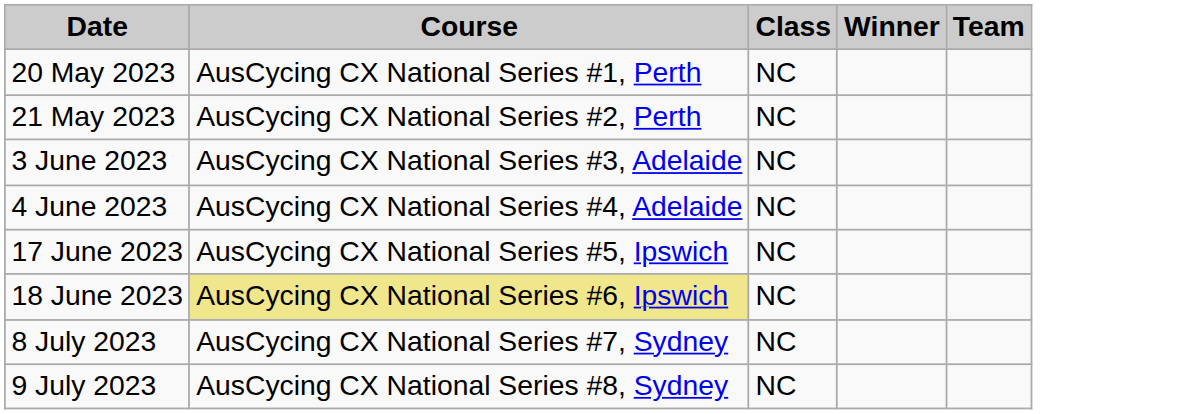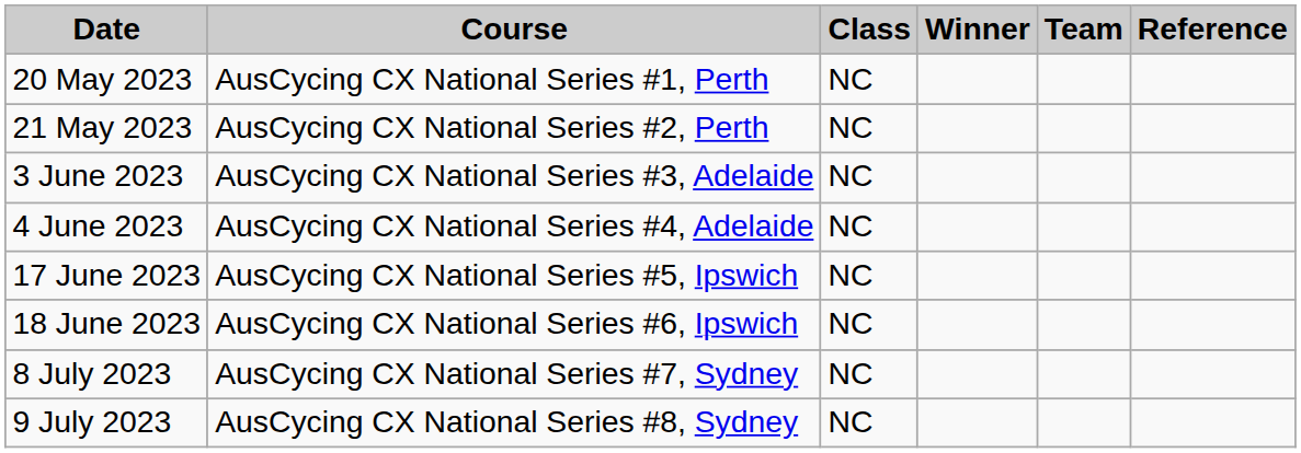 <table class="wikitable sortable alternance ">
 <tr>
 <th scope="col" style="background-color:#CCCCCC;">Date</th>
 <th scope="col" style="background-color:#CCCCCC;">Course</th>
 <th scope="col" style="background-color:#CCCCCC;">Class</th>
 <th scope="col" style="background-color:#CCCCCC;">Winner</th>
 <th scope="col" style="background-color:#CCCCCC;">Team</th>
+<th scope="col" style="background-color:#CCCCCC;">Reference</th>
 </tr>
 <tr>
 <td>20 May 2023</td>
 <td> AusCycing CX National Series #1, <a href='#'>Perth</a></td>
 <td>NC</td>
+<td></td>
 <td></td>
 <td></td>
 </tr>
 <tr>
 <td>21 May 2023</td>
 <td> AusCycing CX National Series #2, <a href='#'>Perth</a></td>
 <td>NC</td>
 <td></td>
 <td></td>
+<td></td>
 </tr>
 <tr>
 <td>3 June 2023</td>
 <td> AusCycing CX National Series #3, <a href='#'>Adelaide</a></td>
 <td>NC</td>
+<td></td>
 <td></td>
 <td></td>
 </tr>
 <tr>
 <td>4 June 2023</td>
 <td> AusCycing CX National Series #4, <a href='#'>Adelaide</a></td>
 <td>NC</td>
 <td></td>
 <td></td>
+<td></td>
 </tr>
 <tr>
 <td>17 June 2023</td>
 <td> AusCycing CX National Series #5, <a href='#'>Ipswich</a></td>
 <td>NC</td>
 <td></td>
 <td></td>
+<td></td>
 </tr>
 <tr>
 <td>18 June 2023</td>
-<td style="background: khaki;"> AusCycing CX National Series #6, <a href='#'>Ipswich</a></td>
+<td> AusCycing CX National Series #6, <a href='#'>Ipswich</a></td>
 <td>NC</td>
+<td></td>
 <td></td>
 <td></td>
 </tr>
 <tr>
 <td>8 July 2023</td>
 <td> AusCycing CX National Series #7, <a href='#'>Sydney</a></td>
 <td>NC</td>
 <td></td>
 <td></td>
+<td></td>
 </tr>
 <tr>
 <td>9 July 2023</td>
 <td> AusCycing CX National Series #8, <a href='#'>Sydney</a></td>
 <td>NC</td>
 <td></td>
 <td></td>
+<td></td>
 </tr>
 </table>
